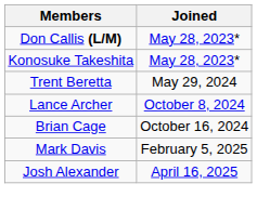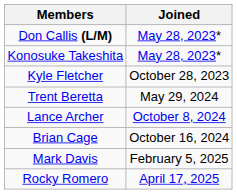 <table class="wikitable sortable" style="text-align:center;">
 <tr>
 <th>Members</th>
 <th>Joined</th>
 </tr>
 <tr>
 <td><a href='#'>Don Callis</a> <strong>(L/M)</strong></td>
 <td><a href='#'>May 28, 2023</a>*</td>
 </tr>
 <tr>
 <td><a href='#'>Konosuke Takeshita</a></td>
 <td><a href='#'>May 28, 2023</a>*</td>
+</tr>
+<tr>
+<td><a href='#'>Kyle Fletcher</a></td>
+<td>October 28, 2023</td>
 </tr>
 <tr>
 <td><a href='#'>Trent Beretta</a></td>
 <td>May 29, 2024</td>
 </tr>
 <tr>
 <td><a href='#'>Lance Archer</a></td>
 <td><a href='#'>October 8, 2024</a></td>
 </tr>
 <tr>
 <td><a href='#'>Brian Cage</a></td>
 <td>October 16, 2024</td>
 </tr>
 <tr>
 <td><a href='#'>Mark Davis</a></td>
 <td>February 5, 2025</td>
 </tr>
 <tr>
-<td><a href='#'>Josh Alexander</a></td>
-<td><a href='#'>April 16, 2025</a></td>
+<td><a href='#'>Rocky Romero</a></td>
+<td><a href='#'>April 17, 2025</a></td>
 </tr>
 </table>
